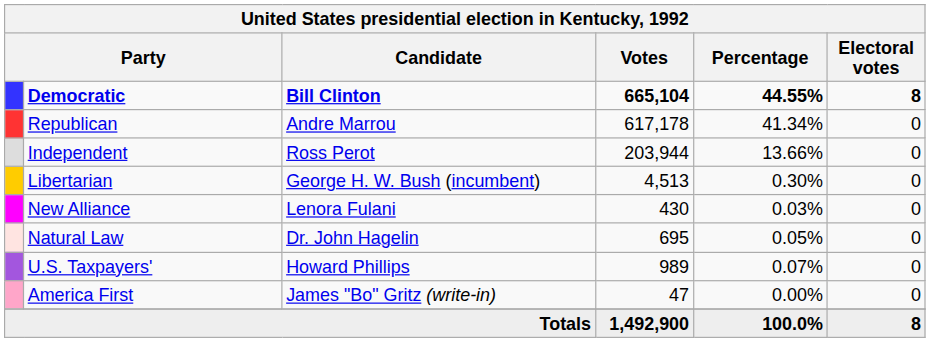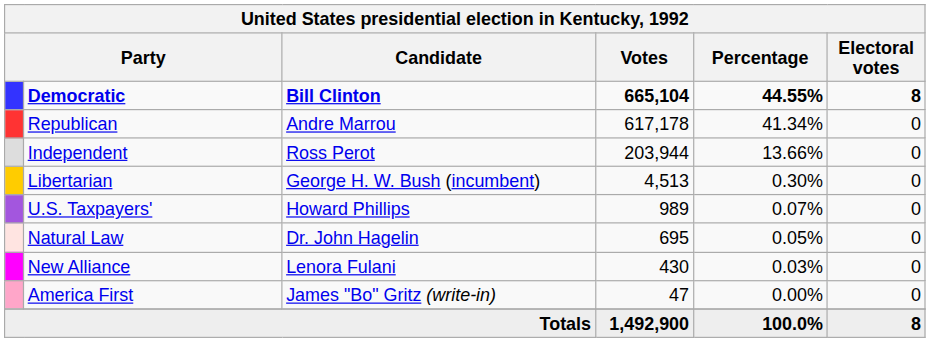 <table class="wikitable" style="font-size: 95%;">
 <tr>
 <th colspan="6">United States presidential election in Kentucky, 1992</th>
 </tr>
 <tr>
 <th colspan="2" style="width: 15em">Party</th>
 <th style="width: 17em">Candidate</th>
 <th style="width: 5em">Votes</th>
 <th style="width: 7em">Percentage</th>
 <th style="width: 5em">Electoral votes</th>
 </tr>
 <tr>
 <th style="background-color:#3333FF; width: 3px"></th>
 <td style="width: 130px"><strong><a href='#'>Democratic</a></strong></td>
 <td><strong><a href='#'>Bill Clinton</a></strong></td>
 <td align="right"><strong>665,104</strong></td>
 <td align="right"><strong>44.55%</strong></td>
 <td align="right"><strong>8</strong></td>
 </tr>
 <tr>
 <th style="background-color:#FF3333; width: 3px"></th>
 <td style="width: 130px"><a href='#'>Republican</a></td>
 <td><a href='#'>Andre Marrou</a></td>
 <td align="right">617,178</td>
 <td align="right">41.34%</td>
 <td align="right">0</td>
 </tr>
 <tr>
 <th style="background-color:#DDDDDD; width: 3px"></th>
 <td style="width: 130px"><a href='#'>Independent</a></td>
 <td><a href='#'>Ross Perot</a></td>
 <td align="right">203,944</td>
 <td align="right">13.66%</td>
 <td align="right">0</td>
 </tr>
 <tr>
 <th style="background-color:#FFCC00; width: 3px"></th>
 <td style="width: 130px"><a href='#'>Libertarian</a></td>
 <td><a href='#'>George H. W. Bush</a> (<a href='#'>incumbent</a>)</td>
 <td align="right">4,513</td>
 <td align="right">0.30%</td>
 <td align="right">0</td>
 </tr>
 <tr>
-<th style="background-color:#FF00FF; width: 3px"></th>
-<td style="width: 130px"><a href='#'>New Alliance</a></td>
-<td><a href='#'>Lenora Fulani</a></td>
-<td align="right">430</td>
-<td align="right">0.03%</td>
+<th style="background-color:#A356DE; width: 3px"></th>
+<td style="width: 130px"><a href='#'>U.S. Taxpayers'</a></td>
+<td><a href='#'>Howard Phillips</a></td>
+<td align="right">989</td>
+<td align="right">0.07%</td>
 <td align="right">0</td>
 </tr>
 <tr>
 <th style="background-color:#ffe4e1; width: 3px"></th>
 <td style="width: 130px"><a href='#'>Natural Law</a></td>
 <td><a href='#'>Dr. John Hagelin</a></td>
 <td align="right">695</td>
 <td align="right">0.05%</td>
 <td align="right">0</td>
 </tr>
 <tr>
-<th style="background-color:#A356DE; width: 3px"></th>
-<td style="width: 130px"><a href='#'>U.S. Taxpayers'</a></td>
-<td><a href='#'>Howard Phillips</a></td>
-<td align="right">989</td>
-<td align="right">0.07%</td>
+<th style="background-color:#FF00FF; width: 3px"></th>
+<td style="width: 130px"><a href='#'>New Alliance</a></td>
+<td><a href='#'>Lenora Fulani</a></td>
+<td align="right">430</td>
+<td align="right">0.03%</td>
 <td align="right">0</td>
 </tr>
 <tr>
 <th style="background-color:#FFA6C9; width: 3px"></th>
 <td style="width: 130px"><a href='#'>America First</a></td>
 <td><a href='#'>James "Bo" Gritz</a> <em>(write-in)</em></td>
 <td align="right">47</td>
 <td align="right">0.00%</td>
 <td align="right">0</td>
 </tr>
 <tr>
 </tr>
 <tr bgcolor="#EEEEEE">
 <td colspan="3" align="right"><strong>Totals</strong></td>
 <td align="right"><strong>1,492,900</strong></td>
 <td align="right"><strong>100.0%</strong></td>
 <td align="right"><strong>8</strong></td>
 </tr>
 </table>
